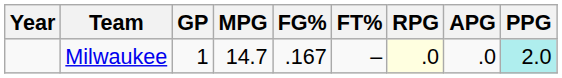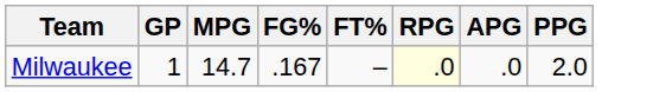 <table class="wikitable sortable" style="font-size:95%; text-align:right;">
 <tr>
-<th>Year</th>
 <th>Team</th>
 <th>GP</th>
 <th>MPG</th>
 <th>FG%</th>
 <th>FT%</th>
 <th>RPG</th>
 <th>APG</th>
 <th>PPG</th>
 </tr>
 <tr>
-<td style="text-align:left;"></td>
 <td style="text-align:left;"><a href='#'>Milwaukee</a></td>
 <td>1</td>
 <td>14.7</td>
 <td>.167</td>
 <td>–</td>
 <td style="background: lightyellow;">.0</td>
 <td>.0</td>
-<td style="background: paleturquoise;">2.0</td>
+<td>2.0</td>
 </tr>
 </table>
